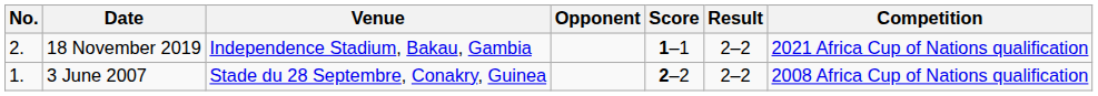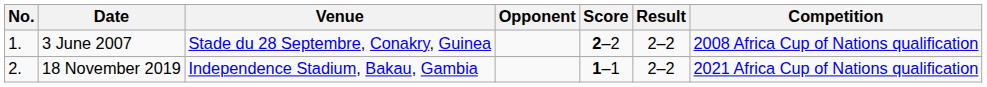 <table class="wikitable">
 <tr>
 <th>No.</th>
 <th>Date</th>
 <th>Venue</th>
 <th>Opponent</th>
 <th>Score</th>
 <th>Result</th>
 <th>Competition</th>
 </tr>
 <tr>
+<td>1.</td>
+<td>3 June 2007</td>
+<td><a href='#'>Stade du 28 Septembre</a>, <a href='#'>Conakry</a>, <a href='#'>Guinea</a></td>
+<td></td>
+<td align=center><strong>2</strong>–2</td>
+<td align=center>2–2</td>
+<td><a href='#'>2008 Africa Cup of Nations qualification</a></td>
+</tr>
+<tr>
 <td>2.</td>
 <td>18 November 2019</td>
 <td><a href='#'>Independence Stadium</a>, <a href='#'>Bakau</a>, <a href='#'>Gambia</a></td>
 <td></td>
 <td align=center><strong>1</strong>–1</td>
 <td align=center>2–2</td>
 <td><a href='#'>2021 Africa Cup of Nations qualification</a></td>
 </tr>
-<tr>
-<td>1.</td>
-<td>3 June 2007</td>
-<td><a href='#'>Stade du 28 Septembre</a>, <a href='#'>Conakry</a>, <a href='#'>Guinea</a></td>
-<td></td>
-<td align=center><strong>2</strong>–2</td>
-<td align=center>2–2</td>
-<td><a href='#'>2008 Africa Cup of Nations qualification</a></td>
-</tr>
 </table>
